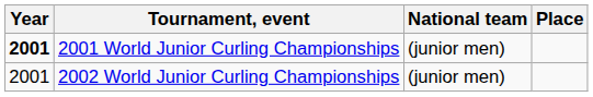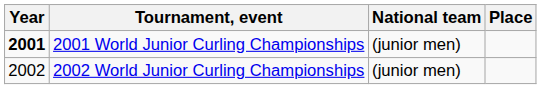 <table class="wikitable">
 <tr>
 <th scope="col">Year</th>
 <th scope="col">Tournament, event</th>
 <th scope="col">National team</th>
 <th scope="col">Place</th>
 </tr>
 <tr>
 <td><strong>2001</strong></td>
 <td><a href='#'>2001 World Junior Curling Championships</a></td>
 <td> (junior men)</td>
 <td></td>
 </tr>
 <tr>
-<td>2001</td>
+<td>2002</td>
 <td><a href='#'>2002 World Junior Curling Championships</a></td>
 <td> (junior men)</td>
 <td></td>
 </tr>
 </table>
